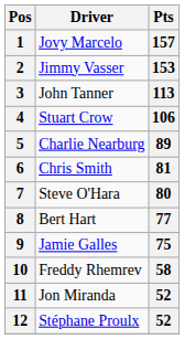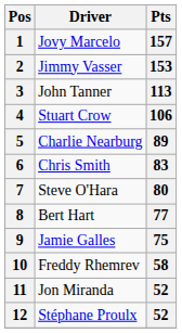 <table class="wikitable" style="font-size: 85%;; text-align:center;">
 <tr valign="top">
 <th valign="middle">Pos</th>
 <th valign="middle">Driver</th>
 <th valign="middle">Pts</th>
 </tr>
 <tr>
 <th>1</th>
 <td align="left"> <a href='#'>Jovy Marcelo</a></td>
 <th>157</th>
 </tr>
 <tr>
 <th>2</th>
 <td align="left"> <a href='#'>Jimmy Vasser</a></td>
 <th>153</th>
 </tr>
 <tr>
 <th>3</th>
 <td align="left"> John Tanner</td>
 <th>113</th>
 </tr>
 <tr>
 <th>4</th>
 <td align="left"> <a href='#'>Stuart Crow</a></td>
 <th>106</th>
 </tr>
 <tr>
 <th>5</th>
 <td align="left"> <a href='#'>Charlie Nearburg</a></td>
 <th>89</th>
 </tr>
 <tr>
 <th>6</th>
 <td align="left"> <a href='#'>Chris Smith</a></td>
-<th>81</th>
+<th>83</th>
 </tr>
 <tr>
 <th>7</th>
 <td align="left"> Steve O'Hara</td>
 <th>80</th>
 </tr>
 <tr>
 <th>8</th>
 <td align="left"> Bert Hart</td>
 <th>77</th>
 </tr>
 <tr>
 <th>9</th>
 <td align="left"> <a href='#'>Jamie Galles</a></td>
 <th>75</th>
 </tr>
 <tr>
 <th>10</th>
 <td align="left"> Freddy Rhemrev</td>
 <th>58</th>
 </tr>
 <tr>
 <th>11</th>
 <td align="left"> Jon Miranda</td>
 <th>52</th>
 </tr>
 <tr>
 <th>12</th>
 <td align="left"> <a href='#'>Stéphane Proulx</a></td>
 <th>52</th>
 </tr>
 <tr>
 </tr>
 </table>
